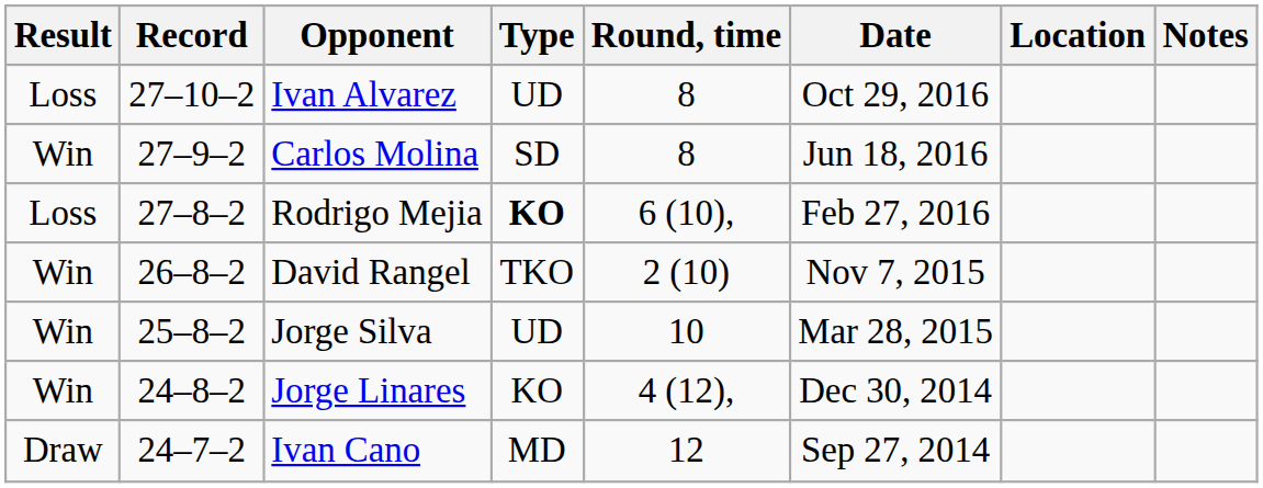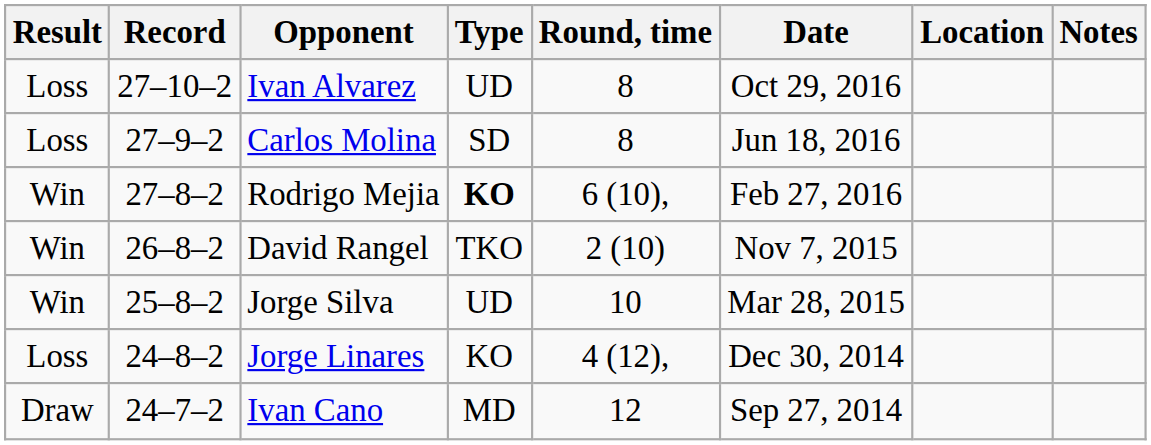 <table class="wikitable" style="text-align:center; font-size:95%">
 <tr>
 <th>Result</th>
 <th>Record</th>
 <th>Opponent</th>
 <th>Type</th>
 <th>Round, time</th>
 <th>Date</th>
 <th>Location</th>
 <th>Notes</th>
 </tr>
 <tr>
 <td>Loss</td>
 <td>27–10–2</td>
 <td style="text-align:left;"> <a href='#'>Ivan Alvarez</a></td>
 <td>UD</td>
 <td>8</td>
 <td>Oct 29, 2016</td>
 <td style="text-align:left;"> </td>
 <td></td>
 </tr>
 <tr>
-<td>Win</td>
+<td>Loss</td>
 <td>27–9–2</td>
 <td style="text-align:left;"> <a href='#'>Carlos Molina</a></td>
 <td>SD</td>
 <td>8</td>
 <td>Jun 18, 2016</td>
 <td style="text-align:left;"> </td>
 <td></td>
 </tr>
 <tr>
-<td>Loss</td>
+<td>Win</td>
 <td>27–8–2</td>
 <td style="text-align:left;"> Rodrigo Mejia</td>
 <td><strong>KO</strong></td>
 <td>6 (10), </td>
 <td>Feb 27, 2016</td>
 <td style="text-align:left;"> </td>
 <td></td>
 </tr>
 <tr>
 <td>Win</td>
 <td>26–8–2</td>
 <td style="text-align:left;"> David Rangel</td>
 <td>TKO</td>
 <td>2 (10)</td>
 <td>Nov 7, 2015</td>
 <td style="text-align:left;"> </td>
 <td></td>
 </tr>
 <tr>
 <td>Win</td>
 <td>25–8–2</td>
 <td style="text-align:left;"> Jorge Silva</td>
 <td>UD</td>
 <td>10</td>
 <td>Mar 28, 2015</td>
 <td style="text-align:left;"> </td>
 <td></td>
 </tr>
 <tr>
-<td>Win</td>
+<td>Loss</td>
 <td>24–8–2</td>
 <td style="text-align:left;"> <a href='#'>Jorge Linares</a></td>
 <td>KO</td>
 <td>4 (12), </td>
 <td>Dec 30, 2014</td>
 <td style="text-align:left;"> </td>
 <td style="text-align:left;"></td>
 </tr>
 <tr>
 <td>Draw</td>
 <td>24–7–2</td>
 <td style="text-align:left;"> <a href='#'>Ivan Cano</a></td>
 <td>MD</td>
 <td>12</td>
 <td>Sep 27, 2014</td>
 <td style="text-align:left;"> </td>
 <td style="text-align:left;"></td>
 </tr>
 </table>
